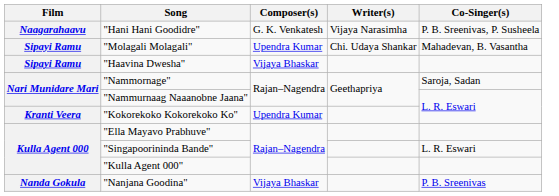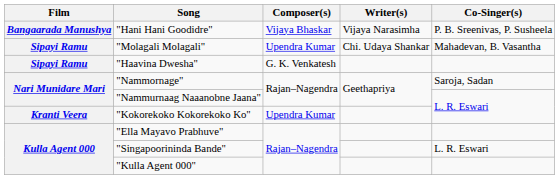 <table class="wikitable">
 <tr>
 <th>Film</th>
 <th>Song</th>
 <th>Composer(s)</th>
 <th>Writer(s)</th>
 <th>Co-Singer(s)</th>
 </tr>
 <tr>
-<th><em><a href='#'>Naagarahaavu</a></em></th>
+<th Rowspan=><em><a href='#'>Bangaarada Manushya</a></em></th>
 <td>"Hani Hani Goodidre"</td>
-<td rowspan=>G. K. Venkatesh</td>
+<td><a href='#'>Vijaya Bhaskar</a></td>
 <td>Vijaya Narasimha</td>
 <td>P. B. Sreenivas, P. Susheela</td>
 </tr>
 <tr>
 <th><em><a href='#'>Sipayi Ramu</a></em></th>
 <td>"Molagali Molagali"</td>
 <td><a href='#'>Upendra Kumar</a></td>
 <td>Chi. Udaya Shankar</td>
 <td>Mahadevan, B. Vasantha</td>
 </tr>
 <tr>
 <th><em><a href='#'>Sipayi Ramu</a></em></th>
 <td>"Haavina Dwesha"</td>
-<td><a href='#'>Vijaya Bhaskar</a></td>
+<td rowspan=>G. K. Venkatesh</td>
 <td></td>
 <td></td>
 </tr>
 <tr>
 <th Rowspan=2><em><a href='#'>Nari Munidare Mari</a></em></th>
 <td>"Nammornage"</td>
 <td rowspan=2>Rajan–Nagendra</td>
 <td rowspan=2>Geethapriya</td>
 <td>Saroja, Sadan</td>
 </tr>
 <tr>
 <td>"Nammurnaag Naaanobne Jaana"</td>
 <td rowspan=2><a href='#'>L. R. Eswari</a></td>
 </tr>
 <tr>
 <th><em><a href='#'>Kranti Veera</a></em></th>
 <td>"Kokorekoko Kokorekoko Ko"</td>
 <td><a href='#'>Upendra Kumar</a></td>
 <td></td>
 </tr>
 <tr>
 <th rowspan="3"><em><a href='#'>Kulla Agent 000</a></em></th>
 <td>"Ella Mayavo Prabhuve"</td>
 <td rowspan="3"><a href='#'>Rajan–Nagendra</a></td>
 <td></td>
 <td></td>
 </tr>
 <tr>
 <td>"Singapoorininda Bande"</td>
 <td></td>
 <td>L. R. Eswari</td>
 </tr>
 <tr>
 <td>"Kulla Agent 000"</td>
 <td></td>
 <td></td>
 </tr>
-<tr>
-<th><em><a href='#'>Nanda Gokula</a></em></th>
-<td>"Nanjana Goodina"</td>
-<td><a href='#'>Vijaya Bhaskar</a></td>
-<td></td>
-<td><a href='#'>P. B. Sreenivas</a></td>
-</tr>
 </table>
